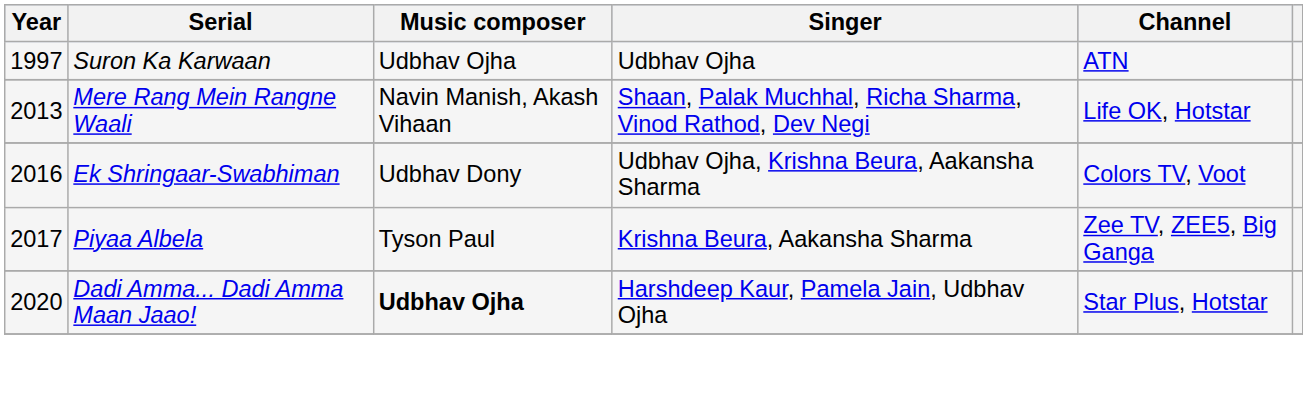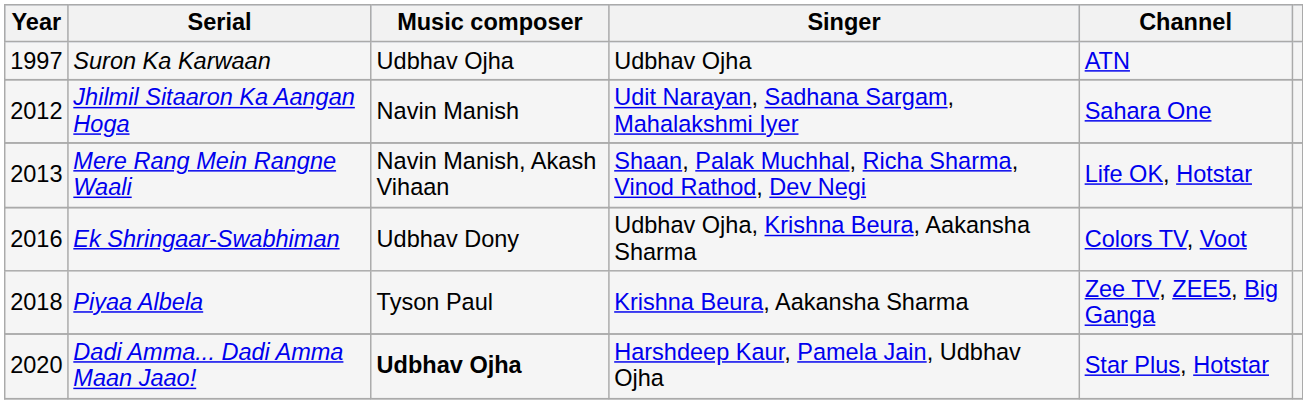 <table class="wikitable sortable" style="background:#f5f5f5; width:100%;">
 <tr style="background:#B0C4DE; text-align:center;">
 <th>Year</th>
 <th>Serial</th>
 <th>Music composer</th>
 <th>Singer</th>
 <th>Channel</th>
 <th></th>
 </tr>
 <tr>
 <td>1997</td>
 <td><em>Suron Ka Karwaan</em></td>
 <td>Udbhav Ojha</td>
 <td>Udbhav Ojha</td>
 <td><a href='#'>ATN</a></td>
 <td></td>
 </tr>
 <tr>
+</tr>
+<tr>
+<td>2012</td>
+<td><em><a href='#'>Jhilmil Sitaaron Ka Aangan Hoga</a></em></td>
+<td>Navin Manish</td>
+<td><a href='#'>Udit Narayan</a>, <a href='#'>Sadhana Sargam</a>, <a href='#'>Mahalakshmi Iyer</a></td>
+<td><a href='#'>Sahara One</a></td>
+<td></td>
 </tr>
 <tr>
 </tr>
 <tr>
 <td>2013</td>
 <td><em><a href='#'>Mere Rang Mein Rangne Waali</a></em></td>
 <td>Navin Manish, Akash Vihaan</td>
 <td><a href='#'>Shaan</a>, <a href='#'>Palak Muchhal</a>, <a href='#'>Richa Sharma</a>, <a href='#'>Vinod Rathod</a>, <a href='#'>Dev Negi</a></td>
 <td><a href='#'>Life OK</a>, <a href='#'>Hotstar</a></td>
 <td></td>
 </tr>
 <tr>
 </tr>
 <tr>
 <td>2016</td>
 <td><em><a href='#'>Ek Shringaar-Swabhiman</a></em></td>
 <td>Udbhav Dony</td>
 <td>Udbhav Ojha, <a href='#'>Krishna Beura</a>, Aakansha Sharma</td>
 <td><a href='#'>Colors TV</a>, <a href='#'>Voot</a></td>
 <td></td>
 </tr>
 <tr>
-<td>2017</td>
+<td>2018</td>
 <td><em><a href='#'>Piyaa Albela</a></em></td>
 <td>Tyson Paul</td>
 <td><a href='#'>Krishna Beura</a>, Aakansha Sharma</td>
 <td><a href='#'>Zee TV</a>, <a href='#'>ZEE5</a>, <a href='#'>Big Ganga</a></td>
 <td></td>
 </tr>
 <tr>
 </tr>
 <tr>
 <td>2020</td>
 <td><em><a href='#'>Dadi Amma... Dadi Amma Maan Jaao!</a></em></td>
 <td><strong>Udbhav Ojha</strong></td>
 <td><a href='#'>Harshdeep Kaur</a>, <a href='#'>Pamela Jain</a>, Udbhav Ojha</td>
 <td><a href='#'>Star Plus</a>, <a href='#'>Hotstar</a></td>
 <td></td>
 </tr>
 <tr>
 </tr>
 </table>
